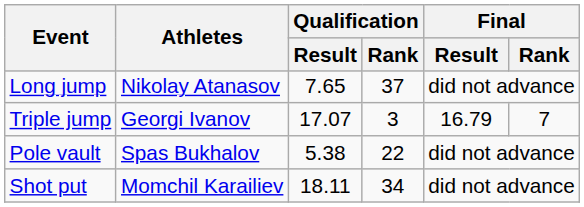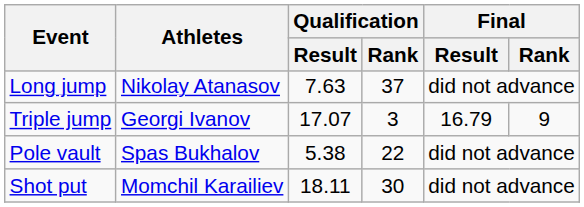 <table class="wikitable" border="1" style="font-size:90%">
 <tr>
 <th rowspan="2">Event</th>
 <th rowspan="2">Athletes</th>
 <th colspan="2">Qualification</th>
 <th colspan="2">Final</th>
 </tr>
 <tr>
 <th>Result</th>
 <th>Rank</th>
 <th>Result</th>
 <th>Rank</th>
 </tr>
 <tr>
 <td><a href='#'>Long jump</a></td>
 <td><a href='#'>Nikolay Atanasov</a></td>
-<td align=center>7.65</td>
+<td align=center>7.63</td>
 <td align=center>37</td>
 <td align=center colspan=2>did not advance</td>
 </tr>
 <tr>
 <td><a href='#'>Triple jump</a></td>
 <td><a href='#'>Georgi Ivanov</a></td>
 <td align=center>17.07</td>
 <td align=center>3</td>
 <td align=center>16.79</td>
-<td align=center>7</td>
+<td align=center>9</td>
 </tr>
 <tr>
 <td><a href='#'>Pole vault</a></td>
 <td><a href='#'>Spas Bukhalov</a></td>
 <td align=center>5.38</td>
 <td align=center>22</td>
 <td align=center colspan=2>did not advance</td>
 </tr>
 <tr>
 <td><a href='#'>Shot put</a></td>
 <td><a href='#'>Momchil Karailiev</a></td>
 <td align=center>18.11</td>
-<td align=center>34</td>
+<td align=center>30</td>
 <td align=center colspan=2>did not advance</td>
 </tr>
 </table>
